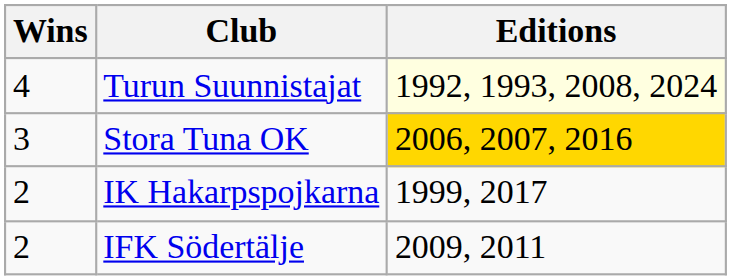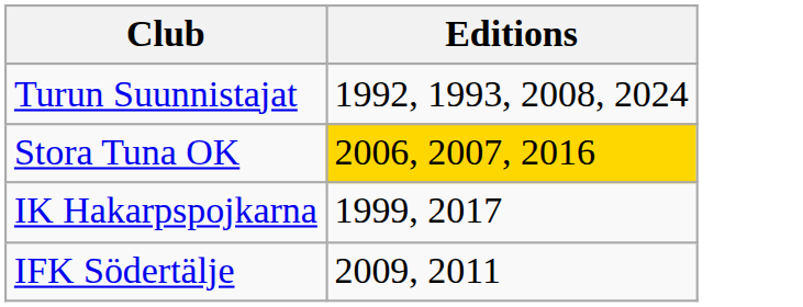 <table class="wikitable">
 <tr>
-<th>Wins</th>
 <th>Club</th>
 <th>Editions</th>
 </tr>
 <tr>
-<td>4</td>
 <td> <a href='#'>Turun Suunnistajat</a></td>
-<td style="background: lightyellow;">1992, 1993, 2008, 2024</td>
+<td>1992, 1993, 2008, 2024</td>
 </tr>
 <tr>
-<td>3</td>
 <td> <a href='#'>Stora Tuna OK</a></td>
 <td style="background: gold;">2006, 2007, 2016</td>
 </tr>
 <tr>
-<td>2</td>
 <td> <a href='#'>IK Hakarpspojkarna</a></td>
 <td>1999, 2017</td>
 </tr>
 <tr>
-<td>2</td>
 <td> <a href='#'>IFK Södertälje</a></td>
 <td>2009, 2011</td>
 </tr>
 </table>
